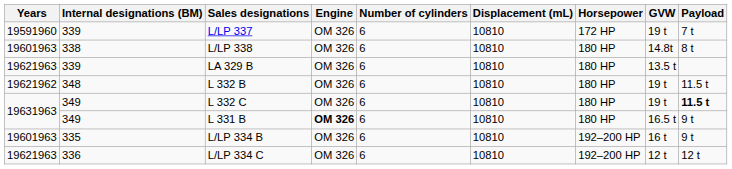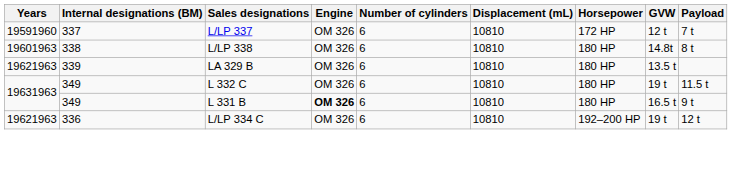 <table class="wikitable sortable" style="text-align: left;">
 <tr>
 <th>Years</th>
 <th>Internal designations (BM)</th>
 <th>Sales designations</th>
 <th>Engine</th>
 <th>Number of cylinders</th>
 <th>Displacement (mL)</th>
 <th>Horsepower</th>
 <th>GVW</th>
 <th>Payload</th>
 </tr>
 <tr>
 <td>19591960</td>
-<td>339</td>
+<td>337</td>
 <td><a href='#'>L/LP 337</a></td>
 <td>OM 326</td>
 <td>6</td>
 <td>10810</td>
 <td>172 HP</td>
-<td>19 t</td>
+<td>12 t</td>
 <td>7 t</td>
 </tr>
 <tr>
 <td>19601963</td>
 <td>338</td>
 <td>L/LP 338</td>
 <td>OM 326</td>
 <td>6</td>
 <td>10810</td>
 <td>180 HP</td>
 <td>14.8t</td>
 <td>8 t</td>
 </tr>
 <tr>
 <td>19621963</td>
 <td>339</td>
 <td>LA 329 B</td>
 <td>OM 326</td>
 <td>6</td>
 <td>10810</td>
 <td>180 HP</td>
 <td>13.5 t</td>
 <td></td>
 </tr>
 <tr>
-<td>19621962</td>
-<td>348</td>
-<td>L 332 B</td>
-<td>OM 326</td>
-<td>6</td>
-<td>10810</td>
-<td>180 HP</td>
-<td>19 t</td>
-<td>11.5 t</td>
-</tr>
-<tr>
 <td rowspan="2">19631963</td>
 <td>349</td>
 <td>L 332 C</td>
 <td>OM 326</td>
 <td>6</td>
 <td>10810</td>
 <td>180 HP</td>
 <td>19 t</td>
-<td><strong>11.5 t</strong></td>
+<td>11.5 t</td>
 </tr>
 <tr>
 <td>349</td>
 <td>L 331 B</td>
 <td><strong>OM 326</strong></td>
 <td>6</td>
 <td>10810</td>
 <td>180 HP</td>
 <td>16.5 t</td>
 <td>9 t</td>
 </tr>
 <tr>
-<td>19601963</td>
-<td>335</td>
-<td>L/LP 334 B</td>
-<td>OM 326</td>
-<td>6</td>
-<td>10810</td>
-<td>192–200 HP</td>
-<td>16 t</td>
-<td>9 t</td>
-</tr>
-<tr>
 <td>19621963</td>
 <td>336</td>
 <td>L/LP 334 C</td>
 <td>OM 326</td>
 <td>6</td>
 <td>10810</td>
 <td>192–200 HP</td>
-<td>12 t</td>
+<td>19 t</td>
 <td>12 t</td>
 </tr>
 </table>
